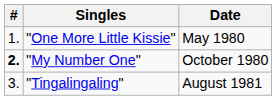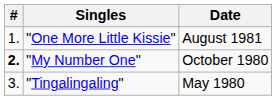 <table class="wikitable">
 <tr>
 <th>#</th>
 <th>Singles</th>
 <th>Date</th>
 </tr>
 <tr>
 <td>1.</td>
 <td>"<a href='#'>One More Little Kissie</a>"</td>
-<td>May 1980</td>
+<td>August 1981</td>
 </tr>
 <tr>
 <td><strong>2.</strong></td>
 <td>"<a href='#'>My Number One</a>"</td>
 <td>October 1980</td>
 </tr>
 <tr>
 <td>3.</td>
 <td>"<a href='#'>Tingalingaling</a>"</td>
-<td>August 1981</td>
+<td>May 1980</td>
 </tr>
 </table>
